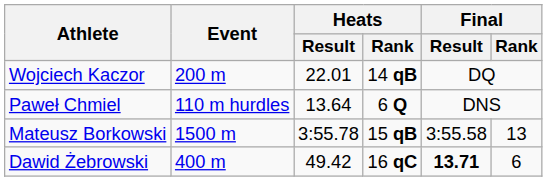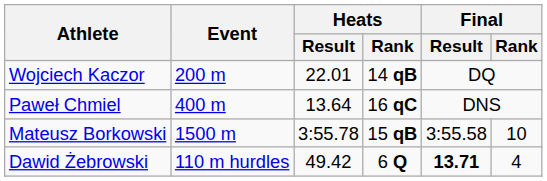 <table class="wikitable" style="font-size:90%">
 <tr>
 <th rowspan=2>Athlete</th>
 <th rowspan=2>Event</th>
 <th colspan=2>Heats</th>
 <th colspan=2>Final</th>
 </tr>
 <tr style="font-size:95%">
 <th>Result</th>
 <th>Rank</th>
 <th>Result</th>
 <th>Rank</th>
 </tr>
 <tr align=center>
 <td align=left><a href='#'>Wojciech Kaczor</a></td>
 <td align=left><a href='#'>200 m</a></td>
 <td>22.01</td>
 <td>14 <strong>qB</strong></td>
 <td colspan=2>DQ</td>
 </tr>
 <tr align=center>
 <td align=left><a href='#'>Paweł Chmiel</a></td>
-<td align=left><a href='#'>110 m hurdles</a></td>
+<td align=left><a href='#'>400 m</a></td>
 <td>13.64</td>
-<td>6 <strong>Q</strong></td>
+<td>16 <strong>qC</strong></td>
 <td colspan=2>DNS</td>
 </tr>
 <tr align=center>
 <td align=left><a href='#'>Mateusz Borkowski</a></td>
 <td align=left><a href='#'>1500 m</a></td>
 <td>3:55.78</td>
 <td>15 <strong>qB</strong></td>
 <td>3:55.58</td>
-<td>13</td>
+<td>10</td>
 </tr>
 <tr align=center>
 <td align=left><a href='#'>Dawid Żebrowski</a></td>
-<td align=left><a href='#'>400 m</a></td>
+<td align=left><a href='#'>110 m hurdles</a></td>
 <td>49.42</td>
-<td>16 <strong>qC</strong></td>
+<td>6 <strong>Q</strong></td>
 <td><strong>13.71</strong></td>
-<td>6</td>
+<td>4</td>
 </tr>
 </table>
